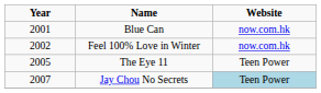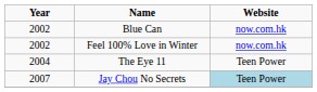 <table class="wikitable" style="text-align:center;">
 <tr>
 <td style="width:100px"><strong>Year </strong></td>
 <td style="width:200px"><strong>Name</strong></td>
 <td style="width:150px"><strong>Website</strong></td>
 </tr>
 <tr>
-<td>2001</td>
+<td>2002</td>
 <td>Blue Can</td>
 <td><a href='#'>now.com.hk</a></td>
 </tr>
 <tr>
 <td>2002</td>
 <td>Feel 100% Love in Winter</td>
 <td><a href='#'>now.com.hk</a></td>
 </tr>
 <tr>
-<td>2005</td>
+<td>2004</td>
 <td>The Eye 11</td>
 <td>Teen Power</td>
 </tr>
 <tr>
 <td>2007</td>
 <td><a href='#'>Jay Chou</a> No Secrets</td>
 <td style="background: lightblue;">Teen Power</td>
 </tr>
 <tr>
 </tr>
 </table>
